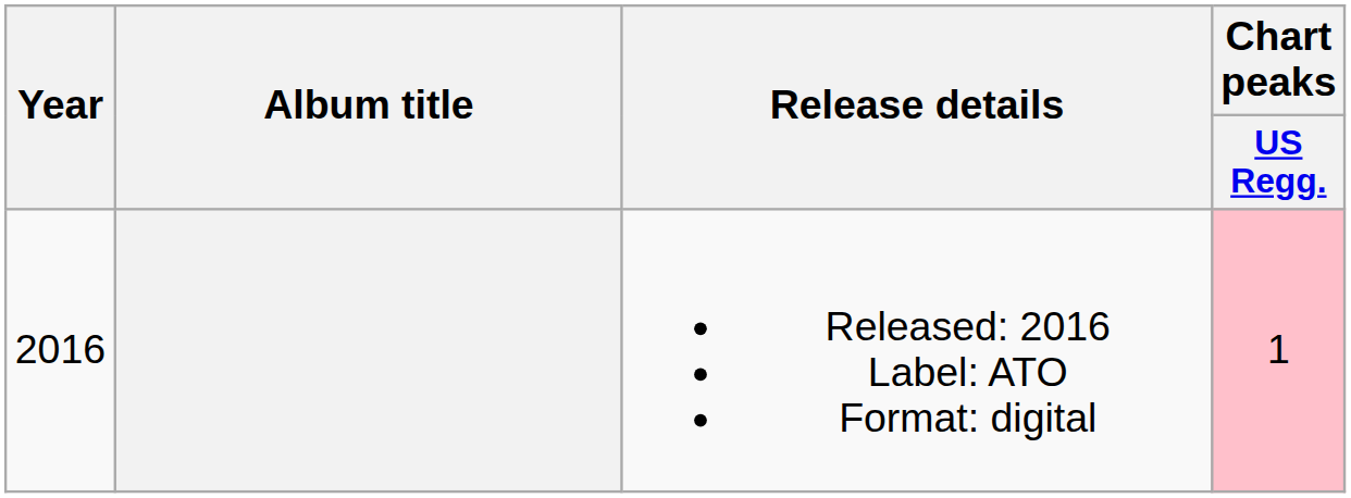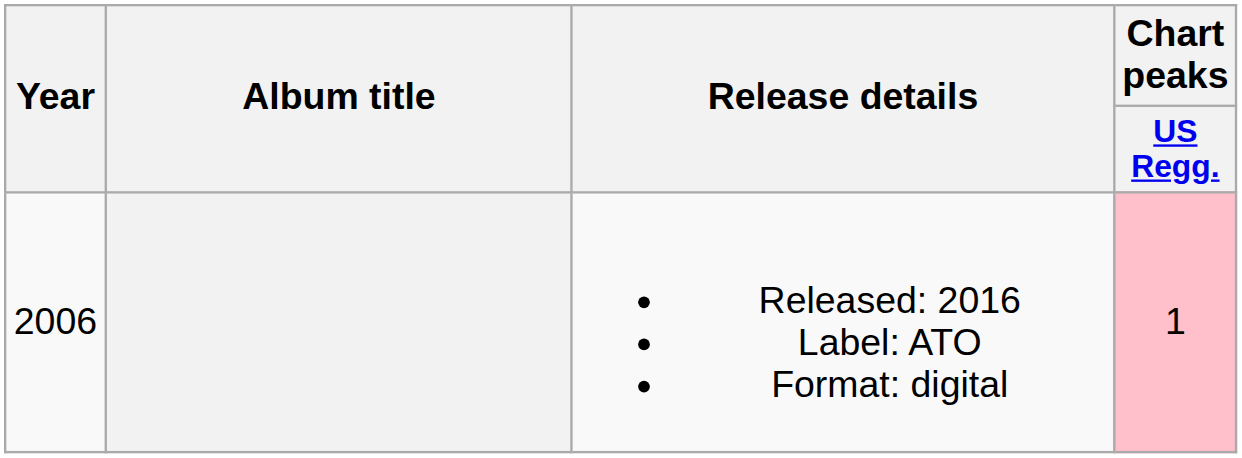 <table class="wikitable plainrowheaders" style="text-align:center;">
 <tr>
 <th scope="col" rowspan="2">Year</th>
 <th scope="col" rowspan="2" style="width:12em;">Album title</th>
 <th scope="col" rowspan="2" style="width:14em;">Release details</th>
 <th scope="col" colspan="1">Chart peaks</th>
 </tr>
 <tr>
 <th style="width:2em;font-size:85%;"><a href='#'>US<br>Regg.</a><br></th>
 </tr>
 <tr>
-<td>2016</td>
+<td>2006</td>
 <th></th>
 <td><br><ul><li>Released: 2016</li><li>Label: ATO</li><li>Format: digital</li></ul></td>
 <td style="background: pink;">1</td>
 </tr>
 </table>
